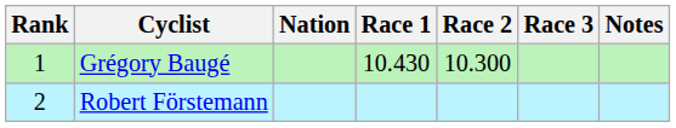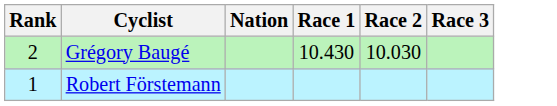 <table class="wikitable sortable" style="text-align:center;">
 <tr>
 <th>Rank</th>
 <th>Cyclist</th>
 <th>Nation</th>
 <th>Race 1</th>
 <th>Race 2</th>
 <th>Race 3</th>
-<th>Notes</th>
 </tr>
 <tr bgcolor=bbf3bb>
-<td>1</td>
+<td>2</td>
 <td align=left><a href='#'>Grégory Baugé</a></td>
 <td align=left></td>
 <td>10.430</td>
-<td>10.300</td>
-<td></td>
+<td>10.030</td>
 <td></td>
 </tr>
 <tr bgcolor=bbf3ff>
-<td>2</td>
+<td>1</td>
 <td align=left><a href='#'>Robert Förstemann</a></td>
 <td align=left></td>
 <td></td>
 <td></td>
 <td></td>
-<td></td>
 </tr>
 </table>
